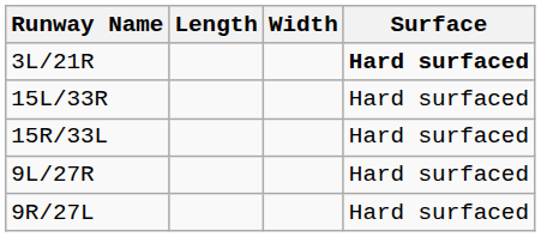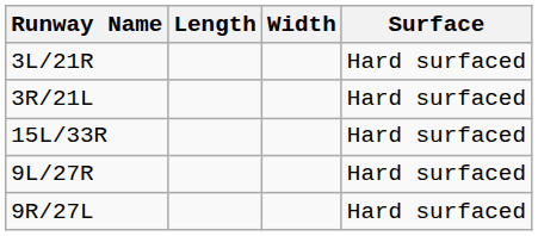 <table class="wikitable">
 <tr>
 <th>Runway Name</th>
 <th>Length</th>
 <th>Width</th>
 <th>Surface</th>
 </tr>
 <tr>
 <td>3L/21R</td>
 <td></td>
 <td></td>
-<td><strong>Hard surfaced</strong></td>
+<td>Hard surfaced</td>
 </tr>
 <tr>
-<td>15L/33R</td>
+<td>3R/21L</td>
 <td></td>
 <td></td>
 <td>Hard surfaced</td>
 </tr>
 <tr>
-<td>15R/33L</td>
+<td>15L/33R</td>
 <td></td>
 <td></td>
 <td>Hard surfaced</td>
 </tr>
 <tr>
 <td>9L/27R</td>
 <td></td>
 <td></td>
 <td>Hard surfaced</td>
 </tr>
 <tr>
 <td>9R/27L</td>
 <td></td>
 <td></td>
 <td>Hard surfaced</td>
 </tr>
 </table>
